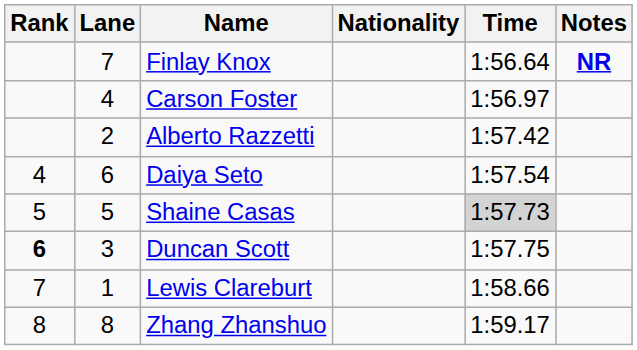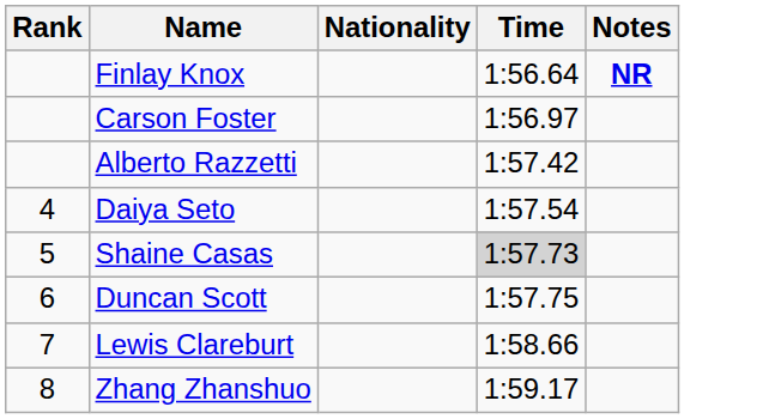 <table class="wikitable sortable" style="text-align:center">
 <tr>
 <th>Rank</th>
-<th>Lane</th>
 <th>Name</th>
 <th>Nationality</th>
 <th>Time</th>
 <th>Notes</th>
 </tr>
 <tr>
 <td></td>
-<td>7</td>
 <td align=left><a href='#'>Finlay Knox</a></td>
 <td align=left></td>
 <td>1:56.64</td>
 <td><strong><a href='#'>NR</a></strong></td>
 </tr>
 <tr>
 <td></td>
-<td>4</td>
 <td align=left><a href='#'>Carson Foster</a></td>
 <td align=left></td>
 <td>1:56.97</td>
 <td></td>
 </tr>
 <tr>
 <td></td>
-<td>2</td>
 <td align=left><a href='#'>Alberto Razzetti</a></td>
 <td align=left></td>
 <td>1:57.42</td>
 <td></td>
 </tr>
 <tr>
 <td>4</td>
-<td>6</td>
 <td align=left><a href='#'>Daiya Seto</a></td>
 <td align=left></td>
 <td>1:57.54</td>
 <td></td>
 </tr>
 <tr>
 <td>5</td>
-<td>5</td>
 <td align=left><a href='#'>Shaine Casas</a></td>
 <td align=left></td>
 <td style="background: lightgrey;">1:57.73</td>
 <td></td>
 </tr>
 <tr>
-<td><strong>6</strong></td>
-<td>3</td>
+<td>6</td>
 <td align=left><a href='#'>Duncan Scott</a></td>
 <td align=left></td>
 <td>1:57.75</td>
 <td></td>
 </tr>
 <tr>
 <td>7</td>
-<td>1</td>
 <td align=left><a href='#'>Lewis Clareburt</a></td>
 <td align=left></td>
 <td>1:58.66</td>
 <td></td>
 </tr>
 <tr>
 <td>8</td>
-<td>8</td>
 <td align=left><a href='#'>Zhang Zhanshuo</a></td>
 <td align=left></td>
 <td>1:59.17</td>
 <td></td>
 </tr>
 </table>
